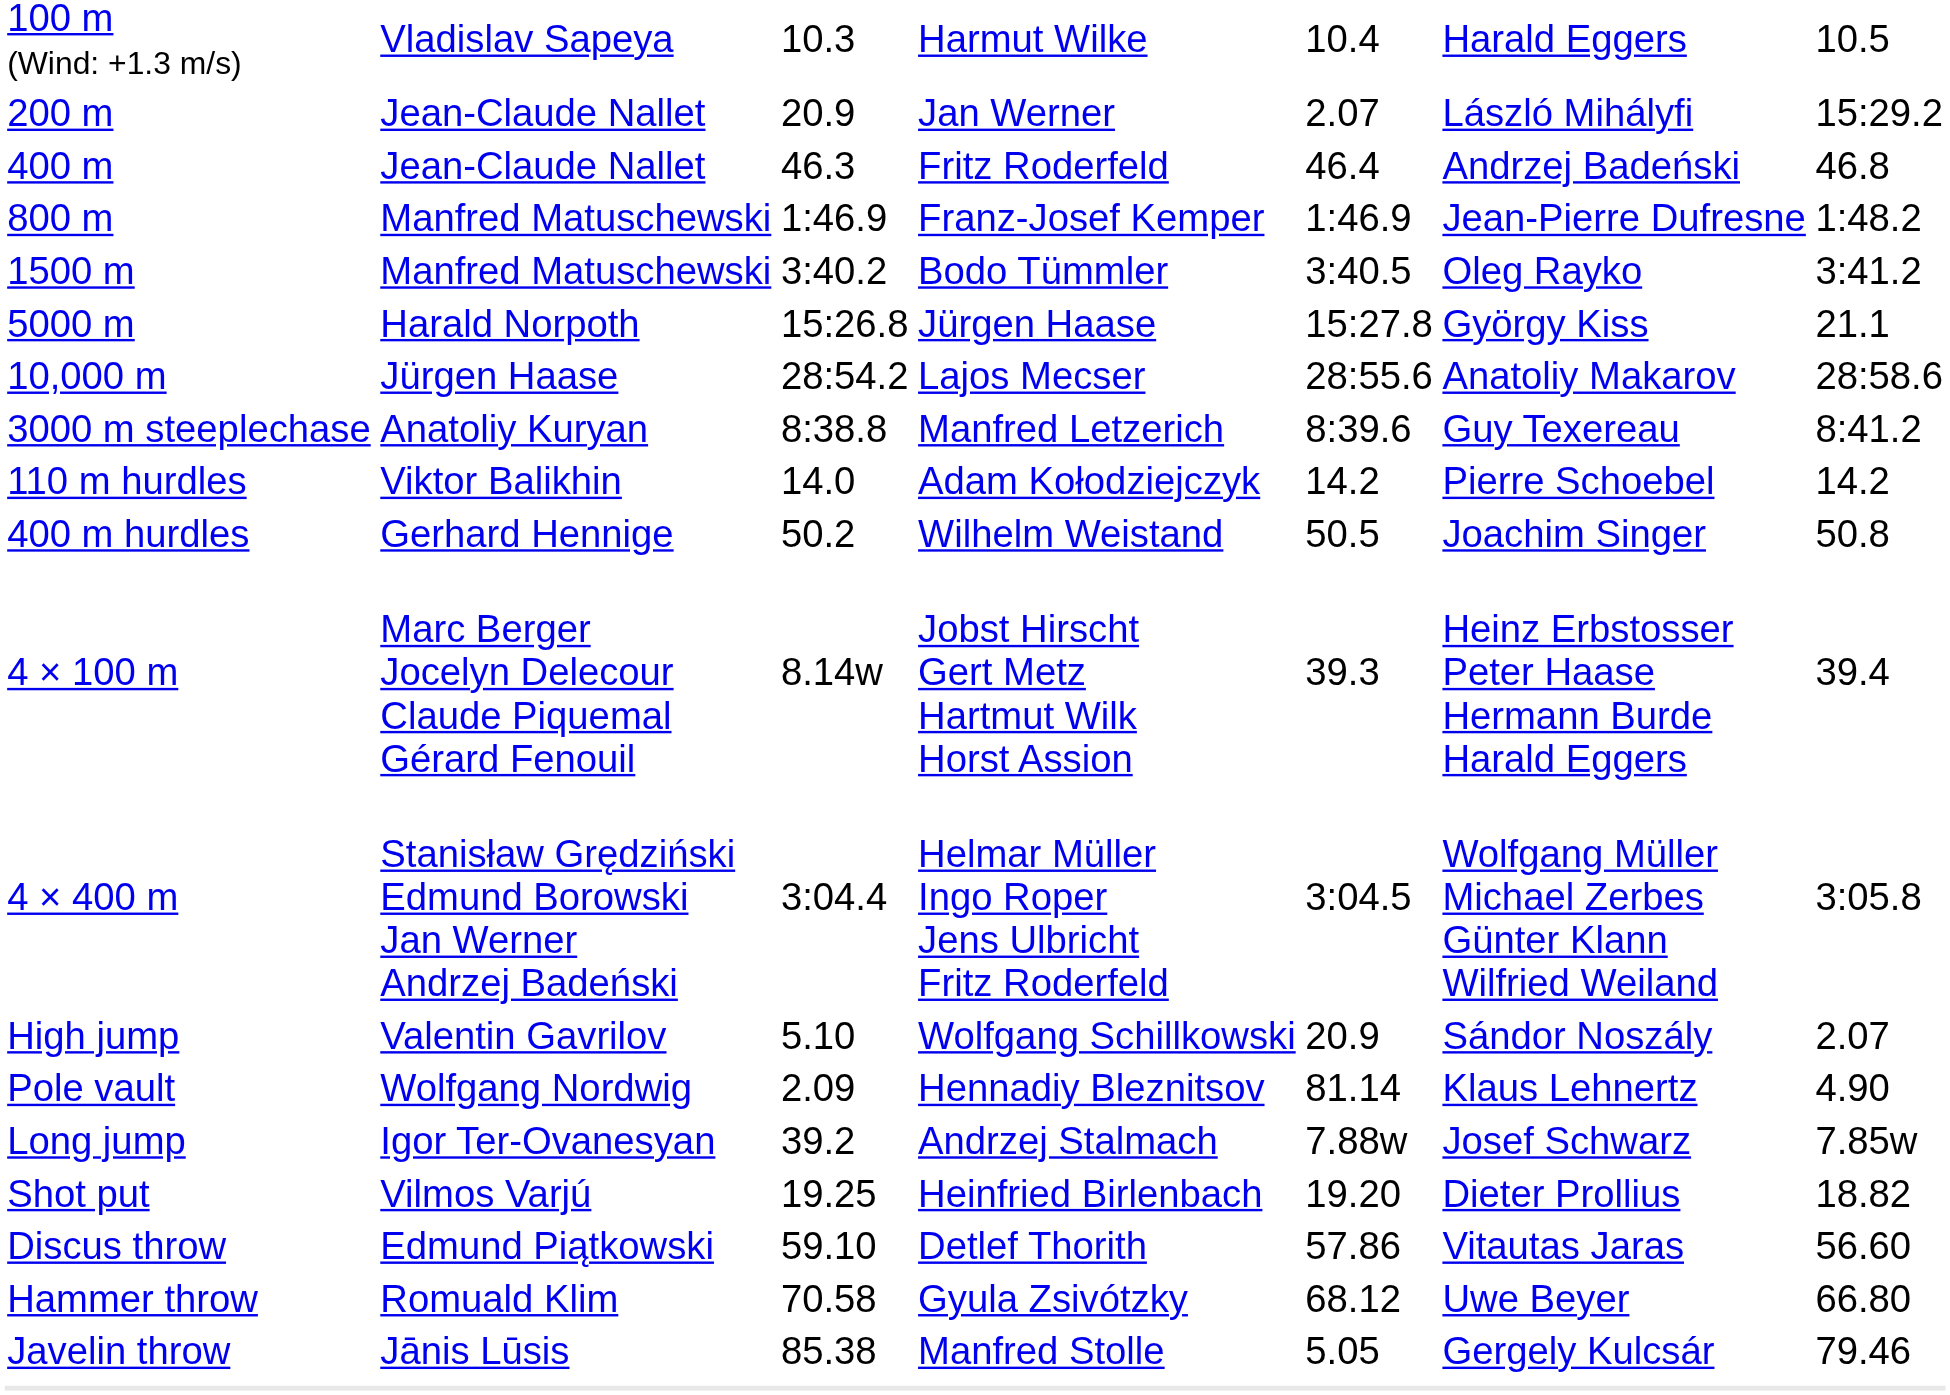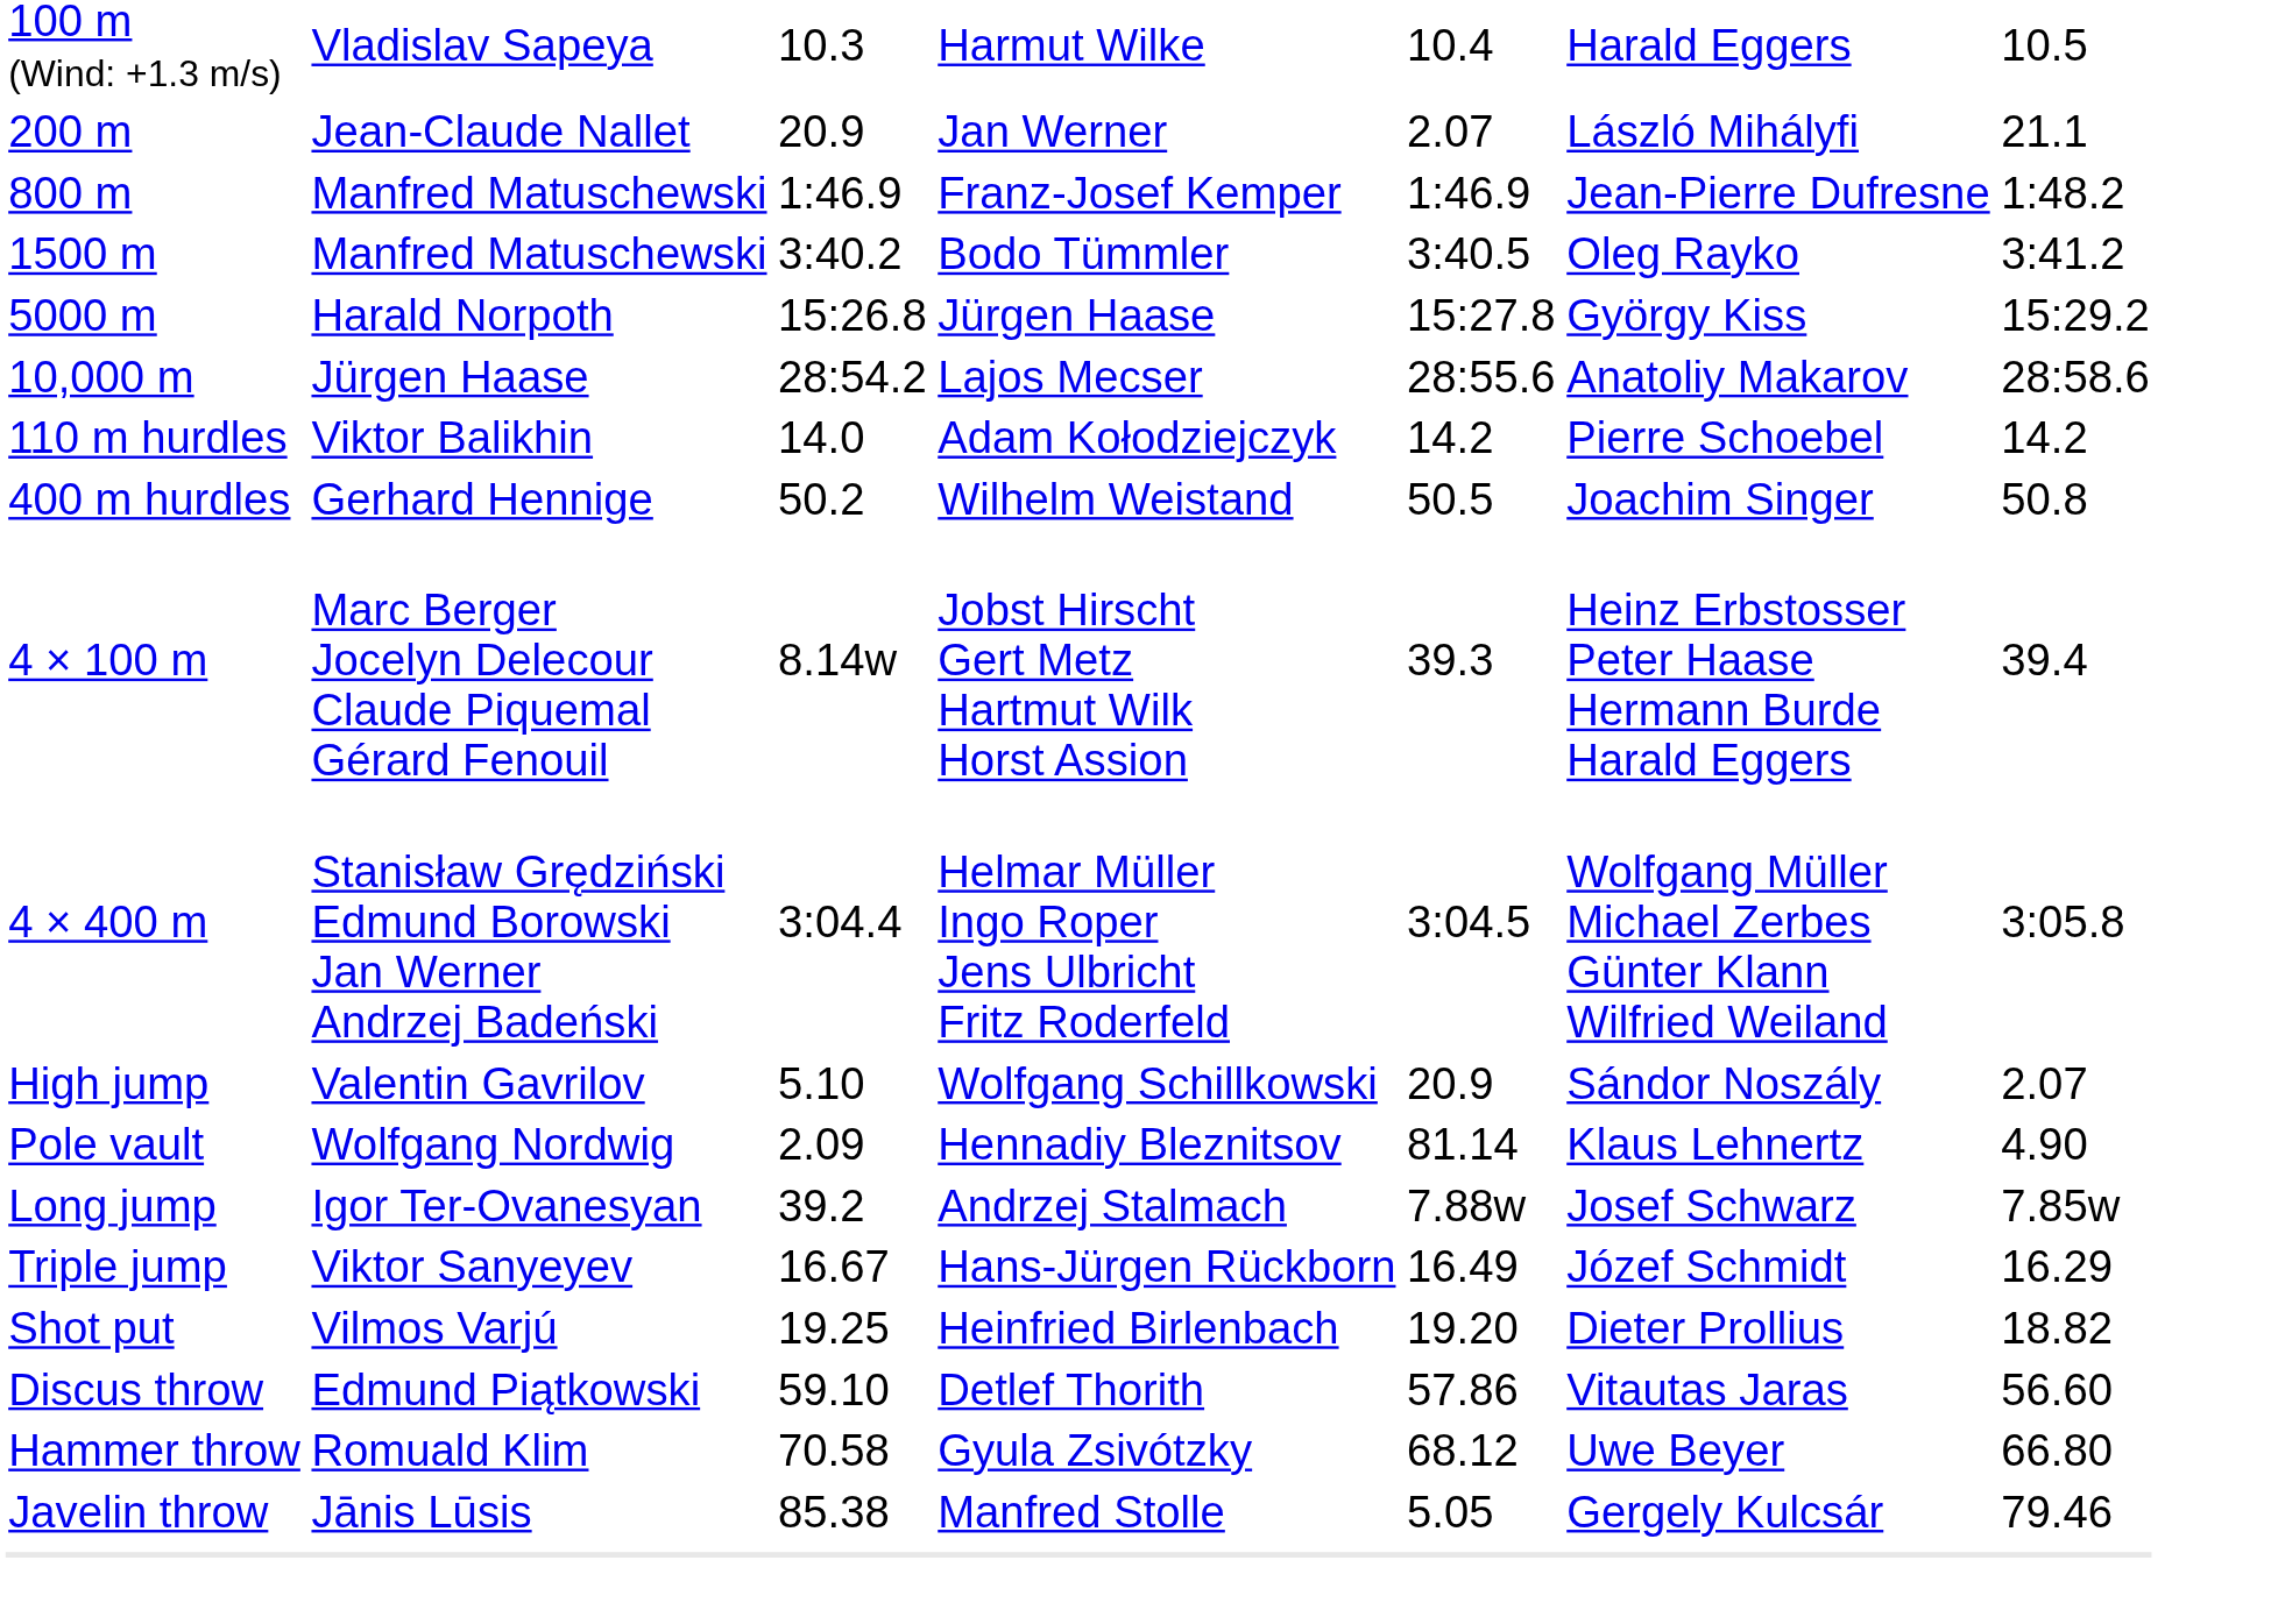 <table>
 <tr>
 <td><a href='#'>100 m</a><br><small>(Wind: +1.3 m/s)</small></td>
 <td><a href='#'>Vladislav Sapeya</a><br></td>
 <td>10.3</td>
 <td><a href='#'>Harmut Wilke</a><br></td>
 <td>10.4</td>
 <td><a href='#'>Harald Eggers</a><br></td>
 <td>10.5</td>
 </tr>
 <tr>
 <td><a href='#'>200 m</a></td>
 <td><a href='#'>Jean-Claude Nallet</a><br></td>
 <td>20.9</td>
 <td><a href='#'>Jan Werner</a><br></td>
 <td>2.07</td>
 <td><a href='#'>László Mihályfi</a><br></td>
-<td>15:29.2</td>
-</tr>
-<tr>
-<td><a href='#'>400 m</a></td>
-<td><a href='#'>Jean-Claude Nallet</a><br></td>
-<td>46.3</td>
-<td><a href='#'>Fritz Roderfeld</a><br></td>
-<td>46.4</td>
-<td><a href='#'>Andrzej Badeński</a><br></td>
-<td>46.8</td>
+<td>21.1</td>
 </tr>
 <tr>
 <td><a href='#'>800 m</a></td>
 <td><a href='#'>Manfred Matuschewski</a><br></td>
 <td>1:46.9</td>
 <td><a href='#'>Franz-Josef Kemper</a><br></td>
 <td>1:46.9</td>
 <td><a href='#'>Jean-Pierre Dufresne</a><br></td>
 <td>1:48.2</td>
 </tr>
 <tr>
 <td><a href='#'>1500 m</a></td>
 <td><a href='#'>Manfred Matuschewski</a><br></td>
 <td>3:40.2</td>
 <td><a href='#'>Bodo Tümmler</a><br></td>
 <td>3:40.5</td>
 <td><a href='#'>Oleg Rayko</a><br></td>
 <td>3:41.2</td>
 </tr>
 <tr>
 <td><a href='#'>5000 m</a></td>
 <td><a href='#'>Harald Norpoth</a><br></td>
 <td>15:26.8</td>
 <td><a href='#'>Jürgen Haase</a><br></td>
 <td>15:27.8</td>
 <td><a href='#'>György Kiss</a><br></td>
-<td>21.1</td>
+<td>15:29.2</td>
 </tr>
 <tr>
 <td><a href='#'>10,000 m</a></td>
 <td><a href='#'>Jürgen Haase</a><br></td>
 <td>28:54.2</td>
 <td><a href='#'>Lajos Mecser</a><br></td>
 <td>28:55.6</td>
 <td><a href='#'>Anatoliy Makarov</a><br></td>
 <td>28:58.6</td>
-</tr>
-<tr>
-<td><a href='#'>3000 m steeplechase</a></td>
-<td><a href='#'>Anatoliy Kuryan</a><br></td>
-<td>8:38.8</td>
-<td><a href='#'>Manfred Letzerich</a><br></td>
-<td>8:39.6</td>
-<td><a href='#'>Guy Texereau</a><br></td>
-<td>8:41.2</td>
 </tr>
 <tr>
 <td><a href='#'>110 m hurdles</a></td>
 <td><a href='#'>Viktor Balikhin</a><br></td>
 <td>14.0</td>
 <td><a href='#'>Adam Kołodziejczyk</a><br></td>
 <td>14.2</td>
 <td><a href='#'>Pierre Schoebel</a><br></td>
 <td>14.2</td>
 </tr>
 <tr>
 <td><a href='#'>400 m hurdles</a></td>
 <td><a href='#'>Gerhard Hennige</a><br></td>
 <td>50.2</td>
 <td><a href='#'>Wilhelm Weistand</a><br></td>
 <td>50.5</td>
 <td><a href='#'>Joachim Singer</a><br></td>
 <td>50.8</td>
 </tr>
 <tr>
 <td><a href='#'>4 × 100 m</a></td>
 <td><br><a href='#'>Marc Berger</a><br><a href='#'>Jocelyn Delecour</a><br><a href='#'>Claude Piquemal</a><br><a href='#'>Gérard Fenouil</a></td>
 <td>8.14w</td>
 <td><br><a href='#'>Jobst Hirscht</a><br><a href='#'>Gert Metz</a><br><a href='#'>Hartmut Wilk</a><br><a href='#'>Horst Assion</a></td>
 <td>39.3 </td>
 <td><br><a href='#'>Heinz Erbstosser</a><br><a href='#'>Peter Haase</a><br><a href='#'>Hermann Burde</a><br><a href='#'>Harald Eggers</a></td>
 <td>39.4</td>
 </tr>
 <tr>
 <td><a href='#'>4 × 400 m</a></td>
 <td><br><a href='#'>Stanisław Grędziński</a><br><a href='#'>Edmund Borowski</a><br><a href='#'>Jan Werner</a><br><a href='#'>Andrzej Badeński</a></td>
 <td>3:04.4</td>
 <td><br><a href='#'>Helmar Müller</a><br><a href='#'>Ingo Roper</a><br><a href='#'>Jens Ulbricht</a><br><a href='#'>Fritz Roderfeld</a></td>
 <td>3:04.5</td>
 <td><br><a href='#'>Wolfgang Müller</a><br><a href='#'>Michael Zerbes</a><br><a href='#'>Günter Klann</a><br><a href='#'>Wilfried Weiland</a></td>
 <td>3:05.8</td>
 </tr>
 <tr>
 <td><a href='#'>High jump</a></td>
 <td><a href='#'>Valentin Gavrilov</a><br></td>
 <td>5.10</td>
 <td><a href='#'>Wolfgang Schillkowski</a><br></td>
 <td>20.9</td>
 <td><a href='#'>Sándor Noszály</a><br></td>
 <td>2.07</td>
 </tr>
 <tr>
 <td><a href='#'>Pole vault</a></td>
 <td><a href='#'>Wolfgang Nordwig</a><br></td>
 <td>2.09</td>
 <td><a href='#'>Hennadiy Bleznitsov</a><br></td>
 <td>81.14</td>
 <td><a href='#'>Klaus Lehnertz</a><br></td>
 <td>4.90</td>
 </tr>
 <tr>
 <td><a href='#'>Long jump</a></td>
 <td><a href='#'>Igor Ter-Ovanesyan</a><br></td>
 <td>39.2</td>
 <td><a href='#'>Andrzej Stalmach</a><br></td>
 <td>7.88w</td>
 <td><a href='#'>Josef Schwarz</a><br></td>
 <td>7.85w</td>
 </tr>
 <tr>
+<td><a href='#'>Triple jump</a></td>
+<td><a href='#'>Viktor Sanyeyev</a><br></td>
+<td>16.67</td>
+<td><a href='#'>Hans-Jürgen Rückborn</a><br></td>
+<td>16.49</td>
+<td><a href='#'>Józef Schmidt</a><br></td>
+<td>16.29</td>
+</tr>
+<tr>
 <td><a href='#'>Shot put</a></td>
 <td><a href='#'>Vilmos Varjú</a><br></td>
 <td>19.25</td>
 <td><a href='#'>Heinfried Birlenbach</a><br></td>
 <td>19.20</td>
 <td><a href='#'>Dieter Prollius</a><br></td>
 <td>18.82</td>
 </tr>
 <tr>
 <td><a href='#'>Discus throw</a></td>
 <td><a href='#'>Edmund Piątkowski</a><br></td>
 <td>59.10</td>
 <td><a href='#'>Detlef Thorith</a><br></td>
 <td>57.86</td>
 <td><a href='#'>Vitautas Jaras</a><br></td>
 <td>56.60</td>
 </tr>
 <tr>
 <td><a href='#'>Hammer throw</a></td>
 <td><a href='#'>Romuald Klim</a><br></td>
 <td>70.58</td>
 <td><a href='#'>Gyula Zsivótzky</a><br></td>
 <td>68.12</td>
 <td><a href='#'>Uwe Beyer</a><br></td>
 <td>66.80</td>
 </tr>
 <tr>
 <td><a href='#'>Javelin throw</a></td>
 <td><a href='#'>Jānis Lūsis</a><br></td>
 <td>85.38</td>
 <td><a href='#'>Manfred Stolle</a><br></td>
 <td>5.05</td>
 <td><a href='#'>Gergely Kulcsár</a><br></td>
 <td>79.46</td>
 </tr>
 <tr>
 </tr>
 <tr bgcolor= e8e8e8>
 <td colspan=7></td>
 </tr>
 </table>
